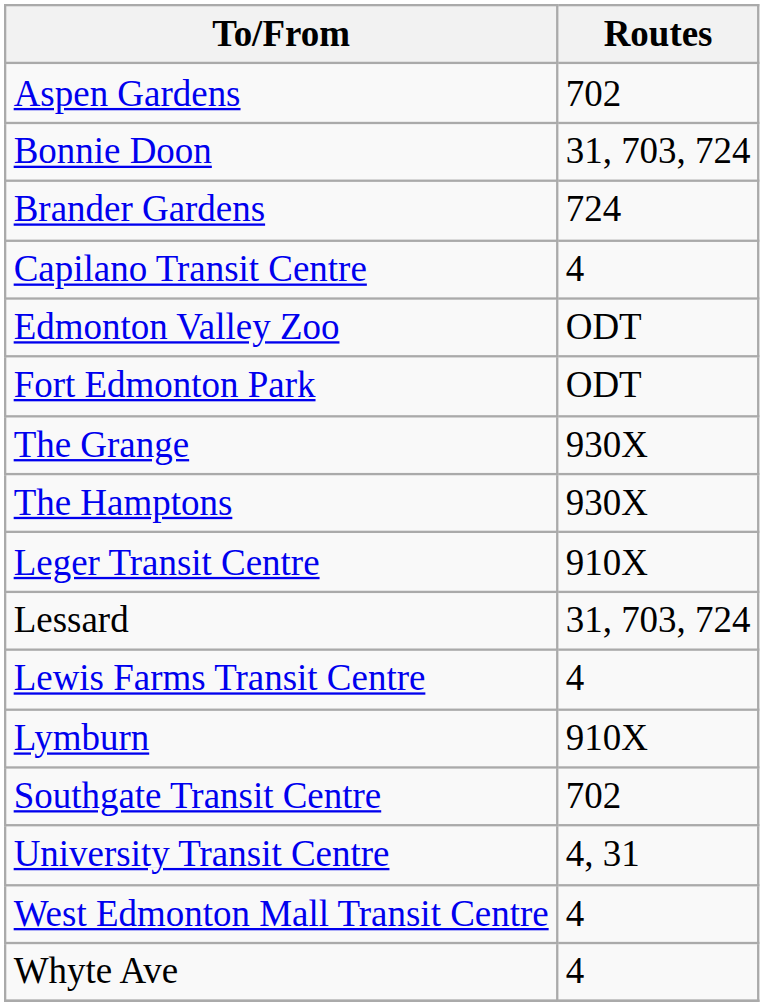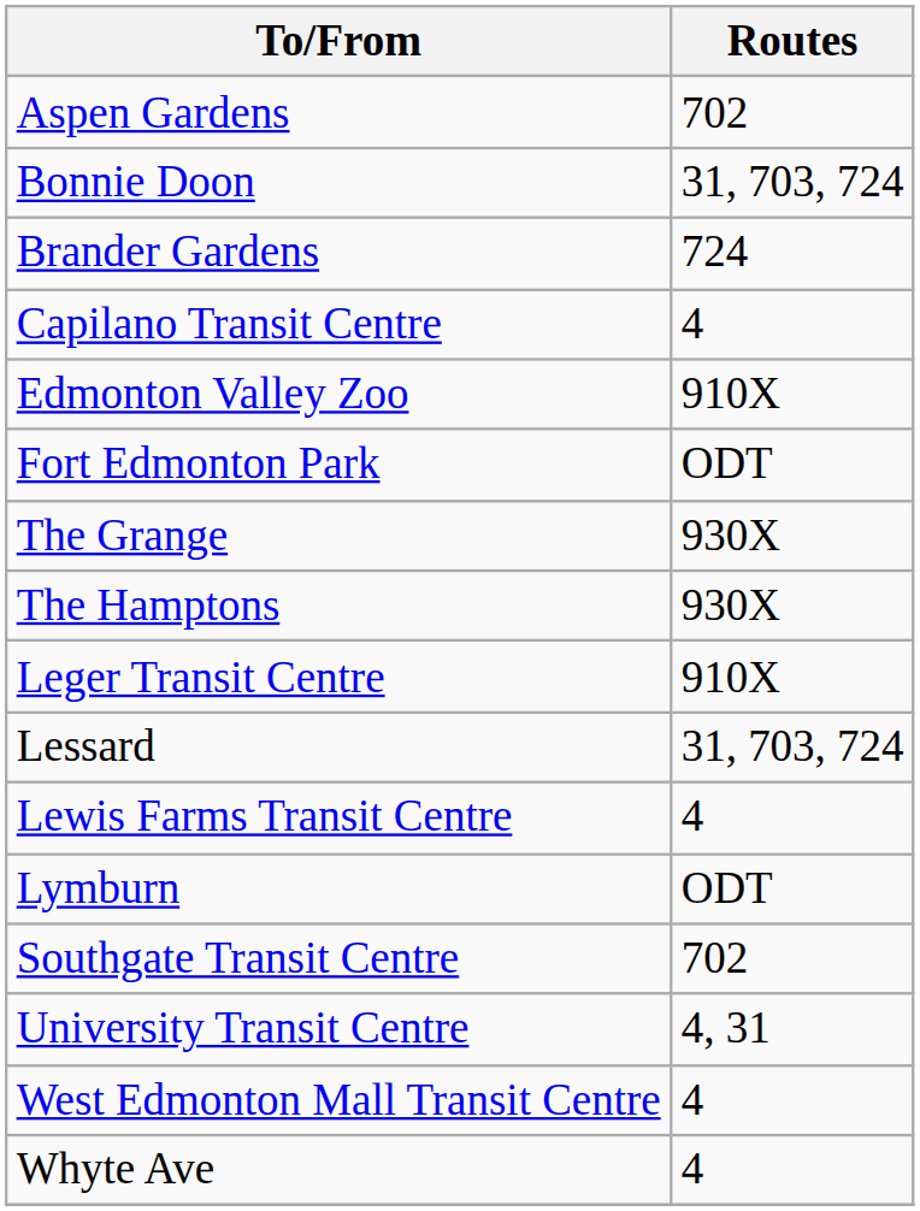 <table class="wikitable mw-collapsible mw-collapsed" style="font-size: 100%" width=align=>
 <tr>
 <th>To/From</th>
 <th>Routes</th>
 </tr>
 <tr>
 <td><a href='#'>Aspen Gardens</a></td>
 <td>702</td>
 </tr>
 <tr>
 <td><a href='#'>Bonnie Doon</a></td>
 <td>31, 703, 724</td>
 </tr>
 <tr>
 <td><a href='#'>Brander Gardens</a></td>
 <td>724</td>
 </tr>
 <tr>
 <td><a href='#'>Capilano Transit Centre</a></td>
 <td>4</td>
 </tr>
 <tr>
 <td><a href='#'>Edmonton Valley Zoo</a></td>
-<td>ODT</td>
+<td>910X</td>
 </tr>
 <tr>
 <td><a href='#'>Fort Edmonton Park</a></td>
 <td>ODT</td>
 </tr>
 <tr>
 <td><a href='#'>The Grange</a></td>
 <td>930X</td>
 </tr>
 <tr>
 <td><a href='#'>The Hamptons</a></td>
 <td>930X</td>
 </tr>
 <tr>
 <td><a href='#'>Leger Transit Centre</a></td>
 <td>910X</td>
 </tr>
 <tr>
 <td>Lessard</td>
 <td>31, 703, 724</td>
 </tr>
 <tr>
 <td><a href='#'>Lewis Farms Transit Centre</a></td>
 <td>4</td>
 </tr>
 <tr>
 <td><a href='#'>Lymburn</a></td>
-<td>910X</td>
+<td>ODT</td>
 </tr>
 <tr>
 <td><a href='#'>Southgate Transit Centre</a></td>
 <td>702</td>
 </tr>
 <tr>
 <td><a href='#'>University Transit Centre</a></td>
 <td>4, 31</td>
 </tr>
 <tr>
 <td><a href='#'>West Edmonton Mall Transit Centre</a></td>
 <td>4</td>
 </tr>
 <tr>
 <td>Whyte Ave</td>
 <td>4</td>
 </tr>
 <tr>
 </tr>
 </table>
